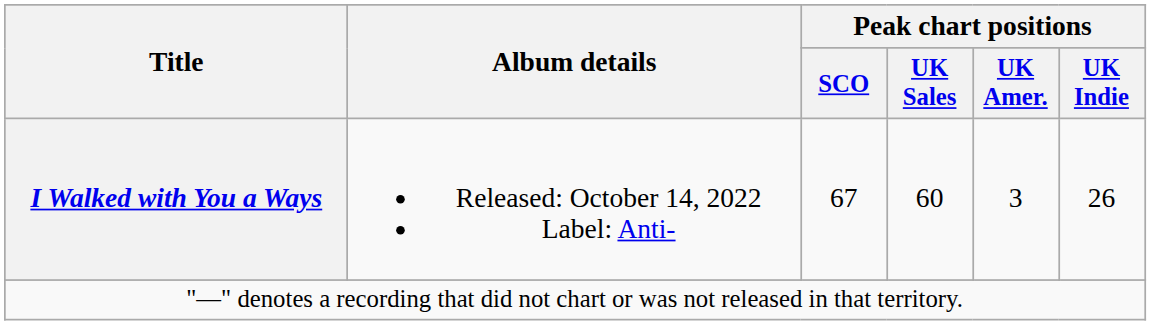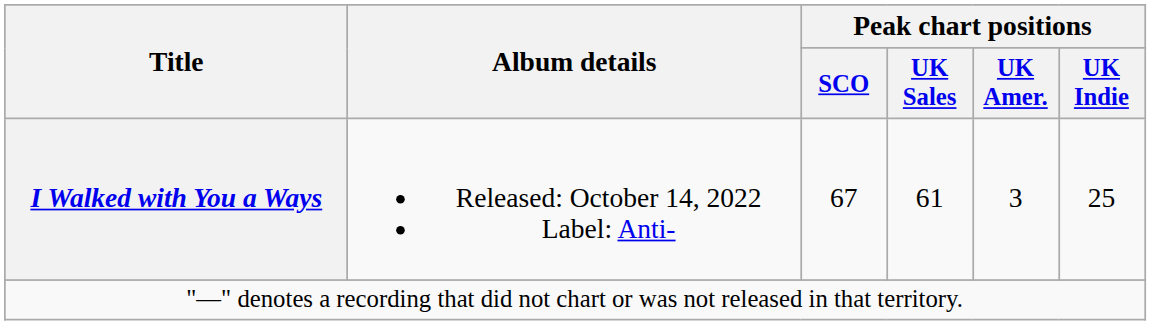 <table class="wikitable plainrowheaders" style="text-align:center;">
 <tr>
 <th scope="col" rowspan="2" style="width:12em;">Title</th>
 <th scope="col" rowspan="2" style="width:16em;">Album details</th>
 <th scope="col" colspan="4">Peak chart positions</th>
 </tr>
 <tr>
 <th scope="col" style="width:3em;font-size:90%;"><a href='#'>SCO</a><br></th>
 <th scope="col" style="width:3em;font-size:90%;"><a href='#'>UK<br>Sales</a><br></th>
 <th scope="col" style="width:3em;font-size:90%;"><a href='#'>UK<br>Amer.</a><br></th>
 <th scope="col" style="width:3em;font-size:90%;"><a href='#'>UK<br>Indie</a><br></th>
 </tr>
 <tr>
 <th scope="row"><em><a href='#'>I Walked with You a Ways</a></em></th>
 <td><br><ul><li>Released: October 14, 2022</li><li>Label: <a href='#'>Anti-</a></li></ul></td>
 <td>67</td>
-<td>60</td>
+<td>61</td>
 <td>3</td>
-<td>26</td>
+<td>25</td>
 </tr>
 <tr>
 <td colspan="6" style="font-size:90%">"—" denotes a recording that did not chart or was not released in that territory.</td>
 </tr>
 </table>
